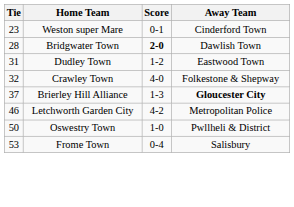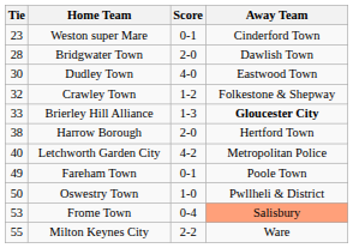 <table class="wikitable" style="text-align:center;">
 <tr>
 <th width=20>Tie</th>
 <th width=175>Home Team</th>
 <th width=20>Score</th>
 <th width=175>Away Team</th>
 </tr>
 <tr>
 <td>23</td>
 <td>Weston super Mare</td>
 <td>0-1</td>
 <td>Cinderford Town</td>
 </tr>
 <tr>
 <td>28</td>
 <td>Bridgwater Town</td>
-<td><strong>2-0</strong></td>
+<td>2-0</td>
 <td>Dawlish Town</td>
 </tr>
 <tr>
-<td>31</td>
+<td>30</td>
 <td>Dudley Town</td>
-<td>1-2</td>
+<td>4-0</td>
 <td>Eastwood Town</td>
 </tr>
 <tr>
 <td>32</td>
 <td>Crawley Town</td>
-<td>4-0</td>
+<td>1-2</td>
 <td>Folkestone & Shepway</td>
 </tr>
 <tr>
-<td>37</td>
+<td>33</td>
 <td>Brierley Hill Alliance</td>
 <td>1-3</td>
 <td><strong>Gloucester City</strong></td>
 </tr>
 <tr>
-<td>46</td>
+<td>38</td>
+<td>Harrow Borough</td>
+<td>2-0</td>
+<td>Hertford Town</td>
+</tr>
+<tr>
+<td>40</td>
 <td>Letchworth Garden City</td>
 <td>4-2</td>
 <td>Metropolitan Police</td>
+</tr>
+<tr>
+<td>49</td>
+<td>Fareham Town</td>
+<td>0-1</td>
+<td>Poole Town</td>
 </tr>
 <tr>
 <td>50</td>
 <td>Oswestry Town</td>
 <td>1-0</td>
 <td>Pwllheli & District</td>
 </tr>
 <tr>
 <td>53</td>
 <td>Frome Town</td>
 <td>0-4</td>
-<td>Salisbury</td>
+<td style="background: lightsalmon;">Salisbury</td>
+</tr>
+<tr>
+<td>55</td>
+<td>Milton Keynes City</td>
+<td>2-2</td>
+<td>Ware</td>
 </tr>
 </table>
